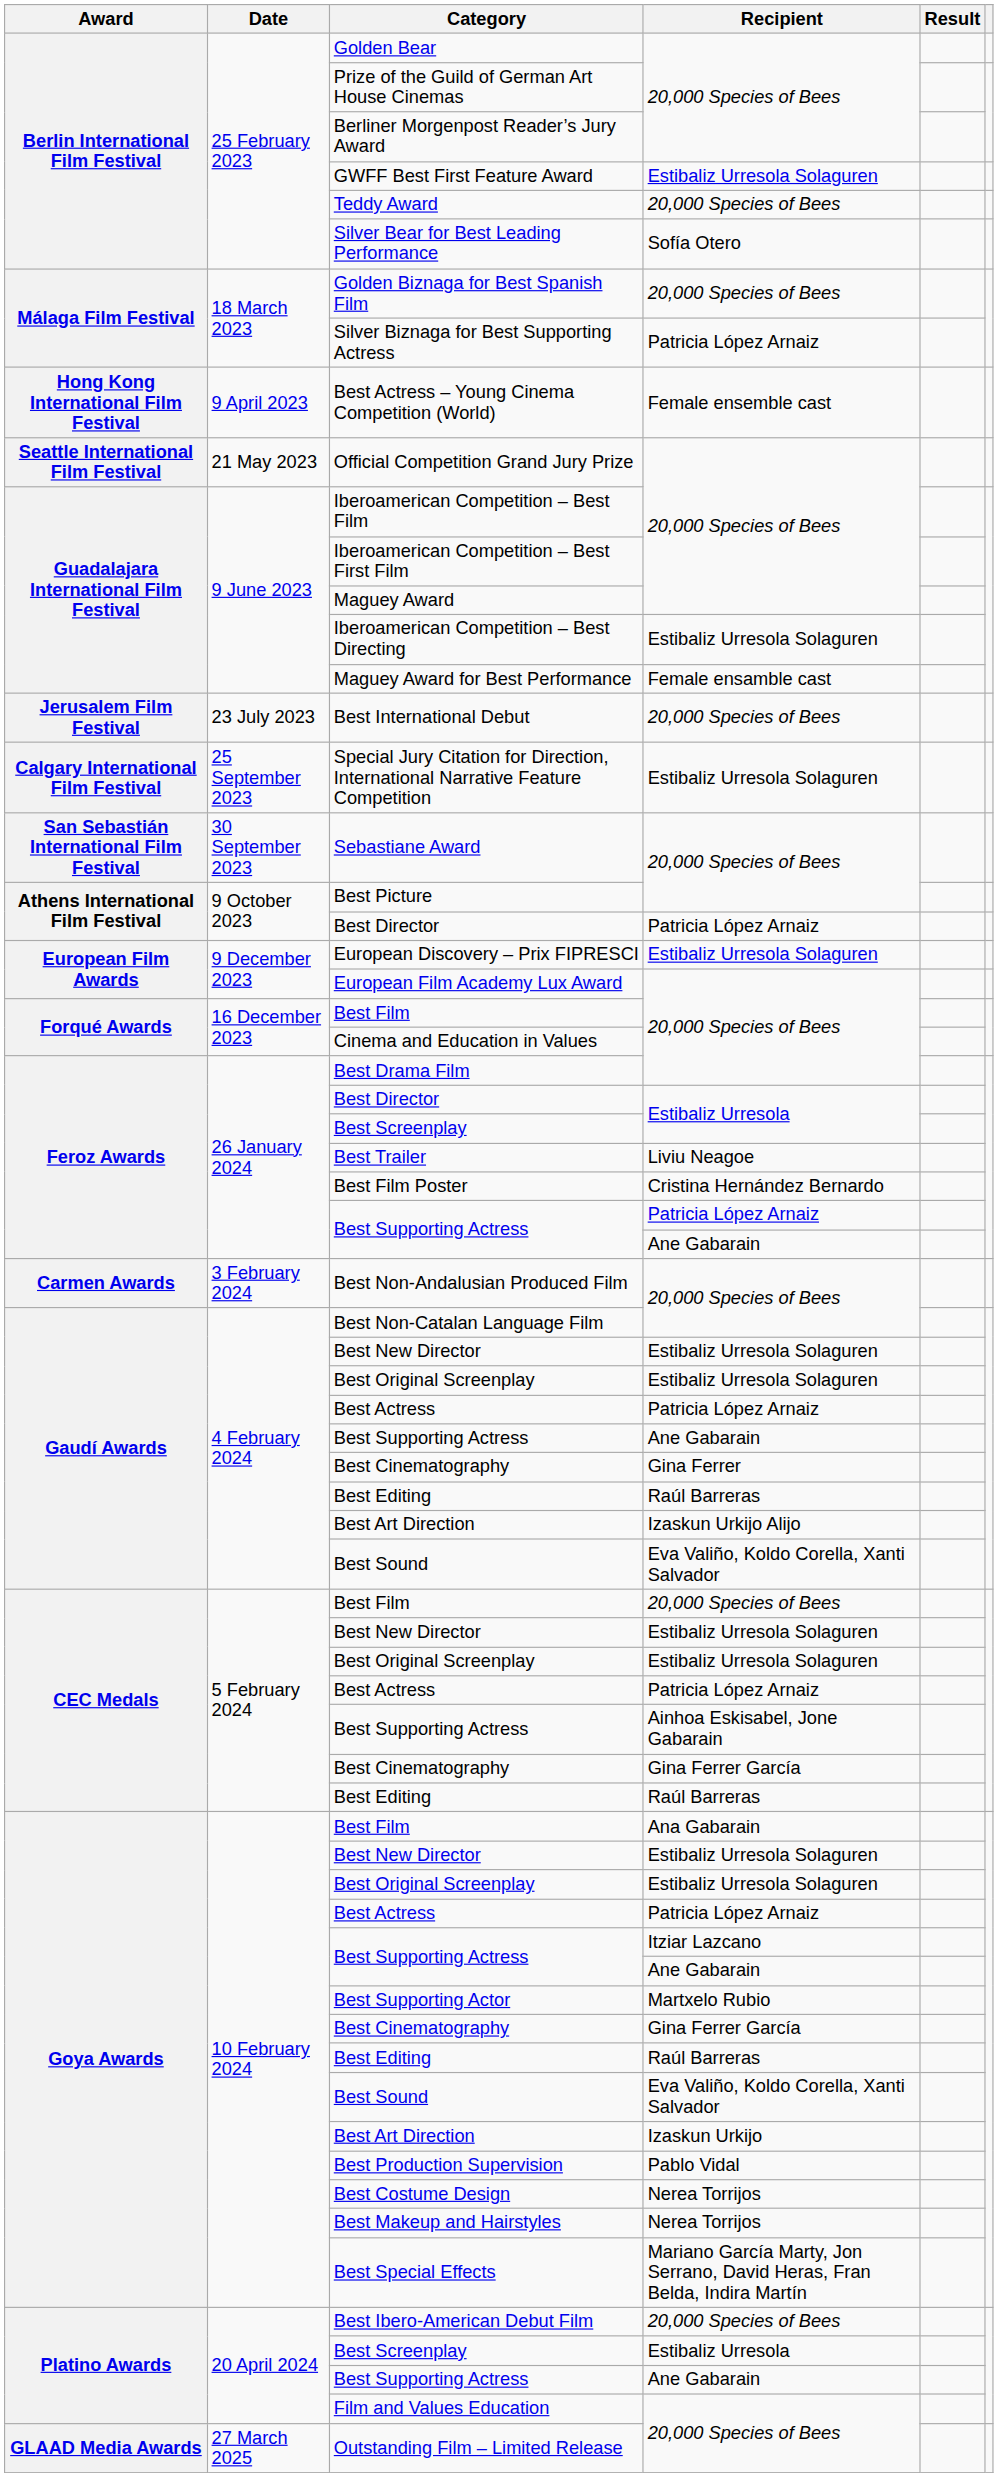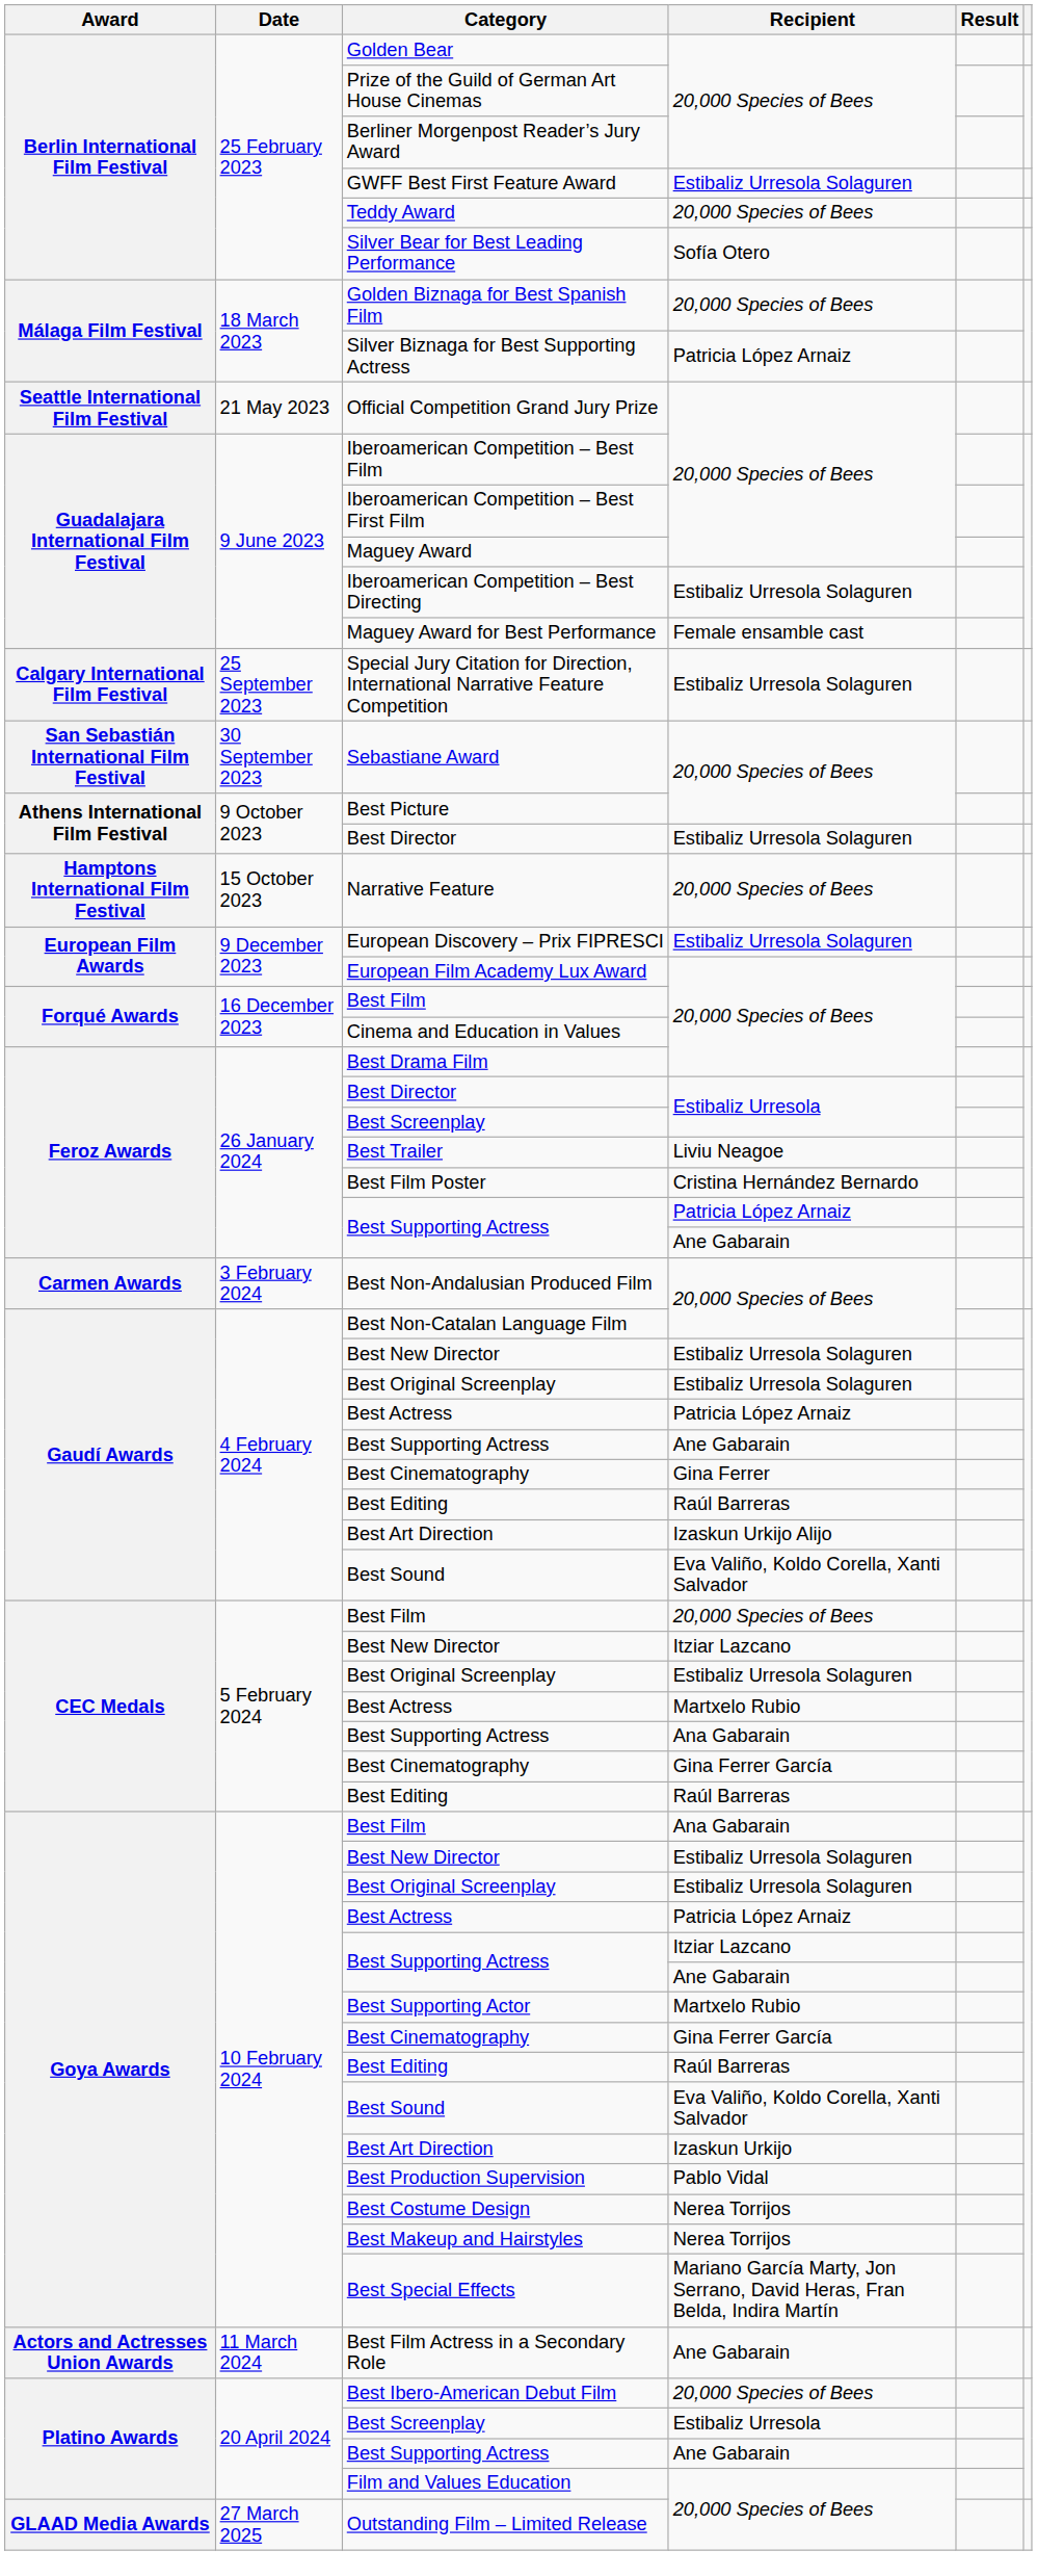 <table class="wikitable sortable plainrowheaders">
 <tr>
 <th>Award</th>
 <th>Date</th>
 <th>Category</th>
 <th>Recipient</th>
 <th>Result</th>
 <th></th>
 </tr>
 <tr>
 <th scope="row" rowspan="6"><a href='#'>Berlin International Film Festival</a></th>
 <td rowspan="6"><a href='#'>25 February 2023</a></td>
 <td><a href='#'>Golden Bear</a></td>
 <td rowspan=3><em>20,000 Species of Bees</em></td>
 <td></td>
 <td align="center" rowspan="1"></td>
 </tr>
 <tr>
 <td>Prize of the Guild of German Art House Cinemas</td>
 <td></td>
 <td align="center" rowspan="2"></td>
 </tr>
 <tr>
 <td>Berliner Morgenpost Reader’s Jury Award</td>
 <td></td>
 </tr>
 <tr>
 <td>GWFF Best First Feature Award</td>
 <td><a href='#'>Estibaliz Urresola Solaguren</a></td>
 <td></td>
 <td align="center"></td>
 </tr>
 <tr>
 <td><a href='#'>Teddy Award</a></td>
 <td><em>20,000 Species of Bees</em></td>
 <td></td>
 <td align="center" rowspan="1"></td>
 </tr>
 <tr>
 <td><a href='#'>Silver Bear for Best Leading Performance</a></td>
 <td>Sofía Otero</td>
 <td></td>
 <td align="center"></td>
 </tr>
 <tr>
 <th scope="row" rowspan="2"><a href='#'>Málaga Film Festival</a></th>
 <td rowspan="2"><a href='#'>18 March 2023</a></td>
 <td><a href='#'>Golden Biznaga for Best Spanish Film</a></td>
 <td><em>20,000 Species of Bees</em></td>
 <td></td>
 <td align="center" rowspan="2"></td>
 </tr>
 <tr>
 <td>Silver Biznaga for Best Supporting Actress</td>
 <td>Patricia López Arnaiz</td>
 <td></td>
 </tr>
 <tr>
-<th scope="row" rowspan="1"><a href='#'>Hong Kong International Film Festival</a></th>
-<td rowspan="1"><a href='#'>9 April 2023</a></td>
-<td>Best Actress – Young Cinema Competition (World)</td>
-<td>Female ensemble cast</td>
-<td></td>
-<td align="center" rowspan="1"></td>
-</tr>
-<tr>
 <th scope="row" rowspan="1"><a href='#'>Seattle International Film Festival</a></th>
 <td rowspan="1">21 May 2023</td>
 <td>Official Competition Grand Jury Prize</td>
 <td rowspan="4"><em>20,000 Species of Bees</em></td>
 <td></td>
 <td align="center" rowspan="1"></td>
 </tr>
 <tr>
 <th scope="row" rowspan="5"><a href='#'>Guadalajara International Film Festival</a></th>
 <td rowspan="5"><a href='#'>9 June 2023</a></td>
 <td>Iberoamerican Competition – Best Film</td>
 <td></td>
 <td align="center" rowspan="5"></td>
 </tr>
 <tr>
 <td>Iberoamerican Competition – Best First Film</td>
 <td></td>
 </tr>
 <tr>
 <td>Maguey Award</td>
 <td></td>
 </tr>
 <tr>
 <td>Iberoamerican Competition – Best Directing</td>
 <td>Estibaliz Urresola Solaguren</td>
 <td></td>
 </tr>
 <tr>
 <td>Maguey Award for Best Performance</td>
 <td>Female ensamble cast</td>
 <td></td>
 </tr>
 <tr>
-<th scope="row"><a href='#'>Jerusalem Film Festival</a></th>
-<td>23 July 2023</td>
-<td>Best International Debut</td>
-<td><em>20,000 Species of Bees</em></td>
-<td></td>
-<td align="center"></td>
-</tr>
-<tr>
 <th scope="row"><a href='#'>Calgary International Film Festival</a></th>
 <td><a href='#'>25 September 2023</a></td>
 <td>Special Jury Citation for Direction, International Narrative Feature Competition</td>
 <td>Estibaliz Urresola Solaguren</td>
 <td></td>
 <td align="center"></td>
 </tr>
 <tr>
 <th scope="row"><a href='#'>San Sebastián International Film Festival</a></th>
 <td><a href='#'>30 September 2023</a></td>
 <td><a href='#'>Sebastiane Award</a></td>
 <td rowspan=2><em>20,000 Species of Bees</em></td>
 <td></td>
 <td align="center" rowspan="1"></td>
 </tr>
 <tr>
 <th rowspan="2" scope="row">Athens International Film Festival</th>
 <td rowspan="2">9 October 2023</td>
 <td>Best Picture</td>
 <td></td>
 <td align="center"></td>
 </tr>
 <tr>
 <td>Best Director</td>
-<td>Patricia López Arnaiz</td>
+<td>Estibaliz Urresola Solaguren</td>
+<td></td>
+<td align="center"></td>
+</tr>
+<tr>
+<th scope="row"><a href='#'>Hamptons International Film Festival</a></th>
+<td>15 October 2023</td>
+<td>Narrative Feature</td>
+<td><em>20,000 Species of Bees</em></td>
 <td></td>
 <td align="center"></td>
 </tr>
 <tr>
 <th scope="row"rowspan = "2"><a href='#'>European Film Awards</a></th>
 <td rowspan = "2"><a href='#'>9 December 2023</a></td>
 <td>European Discovery – Prix FIPRESCI</td>
 <td><a href='#'>Estibaliz Urresola Solaguren</a></td>
 <td></td>
 <td style="text-align:center;"></td>
 </tr>
 <tr>
 <td><a href='#'>European Film Academy Lux Award</a></td>
 <td rowspan = "4"><em>20,000 Species of Bees</em></td>
 <td></td>
 <td align="center" rowspan="1"></td>
 </tr>
 <tr>
 <th scope="row" rowspan="2"><a href='#'>Forqué Awards</a></th>
 <td rowspan = "2"><a href='#'>16 December 2023</a></td>
 <td><a href='#'>Best Film</a></td>
 <td></td>
 <td rowspan = "2"></td>
 </tr>
 <tr>
 <td>Cinema and Education in Values</td>
 <td></td>
 </tr>
 <tr>
 <th scope="row" rowspan="7"><a href='#'>Feroz Awards</a></th>
 <td rowspan = "7"><a href='#'>26 January 2024</a></td>
 <td><a href='#'>Best Drama Film</a></td>
 <td></td>
 <td style="text-align:center;" rowspan="7"></td>
 </tr>
 <tr>
 <td><a href='#'>Best Director</a></td>
 <td rowspan=2><a href='#'>Estibaliz Urresola</a></td>
 <td></td>
 </tr>
 <tr>
 <td><a href='#'>Best Screenplay</a></td>
 <td></td>
 </tr>
 <tr>
 <td><a href='#'>Best Trailer</a></td>
 <td>Liviu Neagoe</td>
 <td></td>
 </tr>
 <tr>
 <td>Best Film Poster</td>
 <td>Cristina Hernández Bernardo</td>
 <td></td>
 </tr>
 <tr>
 <td rowspan="2"><a href='#'>Best Supporting Actress</a></td>
 <td><a href='#'>Patricia López Arnaiz</a></td>
 <td></td>
 </tr>
 <tr>
 <td>Ane Gabarain</td>
 <td></td>
 </tr>
 <tr>
 <th scope = "row"><a href='#'>Carmen Awards</a></th>
 <td><a href='#'>3 February 2024</a></td>
 <td>Best Non-Andalusian Produced Film</td>
 <td rowspan = "2"><em>20,000 Species of Bees</em></td>
 <td></td>
 <td></td>
 </tr>
 <tr>
 <th scope="row" rowspan="9"><a href='#'>Gaudí Awards</a></th>
 <td rowspan = "9"><a href='#'>4 February 2024</a></td>
 <td>Best Non-Catalan Language Film</td>
 <td></td>
 <td rowspan = "9"></td>
 </tr>
 <tr>
 <td>Best New Director</td>
 <td>Estibaliz Urresola Solaguren</td>
 <td></td>
 </tr>
 <tr>
 <td>Best Original Screenplay</td>
 <td>Estibaliz Urresola Solaguren</td>
 <td></td>
 </tr>
 <tr>
 <td>Best Actress</td>
 <td>Patricia López Arnaiz</td>
 <td></td>
 </tr>
 <tr>
 <td>Best Supporting Actress</td>
 <td>Ane Gabarain</td>
 <td></td>
 </tr>
 <tr>
 <td>Best Cinematography</td>
 <td>Gina Ferrer</td>
 <td></td>
 </tr>
 <tr>
 <td>Best Editing</td>
 <td>Raúl Barreras</td>
 <td></td>
 </tr>
 <tr>
 <td>Best Art Direction</td>
 <td>Izaskun Urkijo Alijo</td>
 <td></td>
 </tr>
 <tr>
 <td>Best Sound</td>
 <td>Eva Valiño, Koldo Corella, Xanti Salvador</td>
 <td></td>
 </tr>
 <tr>
 <th scope="row" rowspan = "7"><a href='#'>CEC Medals</a></th>
 <td rowspan = "7">5 February 2024</td>
 <td>Best Film</td>
 <td><em>20,000 Species of Bees</em></td>
 <td></td>
 <td rowspan = "7"></td>
 </tr>
 <tr>
 <td>Best New Director</td>
-<td>Estibaliz Urresola Solaguren</td>
+<td>Itziar Lazcano</td>
 <td></td>
 </tr>
 <tr>
 <td>Best Original Screenplay</td>
 <td>Estibaliz Urresola Solaguren</td>
 <td></td>
 </tr>
 <tr>
 <td>Best Actress</td>
-<td>Patricia López Arnaiz</td>
+<td>Martxelo Rubio</td>
 <td></td>
 </tr>
 <tr>
 <td>Best Supporting Actress</td>
-<td>Ainhoa Eskisabel, Jone Gabarain</td>
+<td>Ana Gabarain</td>
 <td></td>
 </tr>
 <tr>
 <td>Best Cinematography</td>
 <td>Gina Ferrer García</td>
 <td></td>
 </tr>
 <tr>
 <td>Best Editing</td>
 <td>Raúl Barreras</td>
 <td></td>
 </tr>
 <tr>
 <th scope="row" rowspan = "15"><a href='#'>Goya Awards</a></th>
 <td rowspan = "15"><a href='#'>10 February 2024</a></td>
 <td><a href='#'>Best Film</a></td>
 <td>Ana Gabarain</td>
 <td></td>
 <td rowspan = "15"></td>
 </tr>
 <tr>
 <td><a href='#'>Best New Director</a></td>
 <td>Estibaliz Urresola Solaguren</td>
 <td></td>
 </tr>
 <tr>
 <td><a href='#'>Best Original Screenplay</a></td>
 <td>Estibaliz Urresola Solaguren</td>
 <td></td>
 </tr>
 <tr>
 <td><a href='#'>Best Actress</a></td>
 <td>Patricia López Arnaiz</td>
 <td></td>
 </tr>
 <tr>
 <td rowspan = "2"><a href='#'>Best Supporting Actress</a></td>
 <td>Itziar Lazcano</td>
 <td></td>
 </tr>
 <tr>
 <td>Ane Gabarain</td>
 <td></td>
 </tr>
 <tr>
 <td><a href='#'>Best Supporting Actor</a></td>
 <td>Martxelo Rubio</td>
 <td></td>
 </tr>
 <tr>
 <td><a href='#'>Best Cinematography</a></td>
 <td>Gina Ferrer García</td>
 <td></td>
 </tr>
 <tr>
 <td><a href='#'>Best Editing</a></td>
 <td>Raúl Barreras</td>
 <td></td>
 </tr>
 <tr>
 <td><a href='#'>Best Sound</a></td>
 <td>Eva Valiño, Koldo Corella, Xanti Salvador</td>
 <td></td>
 </tr>
 <tr>
 <td><a href='#'>Best Art Direction</a></td>
 <td>Izaskun Urkijo</td>
 <td></td>
 </tr>
 <tr>
 <td><a href='#'>Best Production Supervision</a></td>
 <td>Pablo Vidal</td>
 <td></td>
 </tr>
 <tr>
 <td><a href='#'>Best Costume Design</a></td>
 <td>Nerea Torrijos</td>
 <td></td>
 </tr>
 <tr>
 <td><a href='#'>Best Makeup and Hairstyles</a></td>
 <td>Nerea Torrijos</td>
 <td></td>
 </tr>
 <tr>
 <td><a href='#'>Best Special Effects</a></td>
 <td>Mariano García Marty, Jon Serrano, David Heras, Fran Belda, Indira Martín</td>
 <td></td>
 </tr>
 <tr>
+<th scope = "row"><a href='#'>Actors and Actresses Union Awards</a></th>
+<td><a href='#'>11 March 2024</a></td>
+<td>Best Film Actress in a Secondary Role</td>
+<td>Ane Gabarain</td>
+<td></td>
+<td></td>
+</tr>
+<tr>
 <th rowspan = "4" scope="row"><a href='#'>Platino Awards</a></th>
 <td rowspan = "4"><a href='#'>20 April 2024</a></td>
 <td><a href='#'>Best Ibero-American Debut Film</a></td>
 <td><em>20,000 Species of Bees</em></td>
 <td></td>
 <td rowspan = "4"></td>
 </tr>
 <tr>
 <td><a href='#'>Best Screenplay</a></td>
 <td>Estibaliz Urresola</td>
 <td></td>
 </tr>
 <tr>
 <td><a href='#'>Best Supporting Actress</a></td>
 <td>Ane Gabarain</td>
 <td></td>
 </tr>
 <tr>
 <td><a href='#'>Film and Values Education</a></td>
 <td rowspan = "2"><em>20,000 Species of Bees</em></td>
 <td></td>
 </tr>
 <tr>
 <th scope = "row"><a href='#'>GLAAD Media Awards</a></th>
 <td><a href='#'>27 March 2025</a></td>
 <td><a href='#'>Outstanding Film – Limited Release</a></td>
 <td></td>
 <td></td>
 </tr>
 </table>
